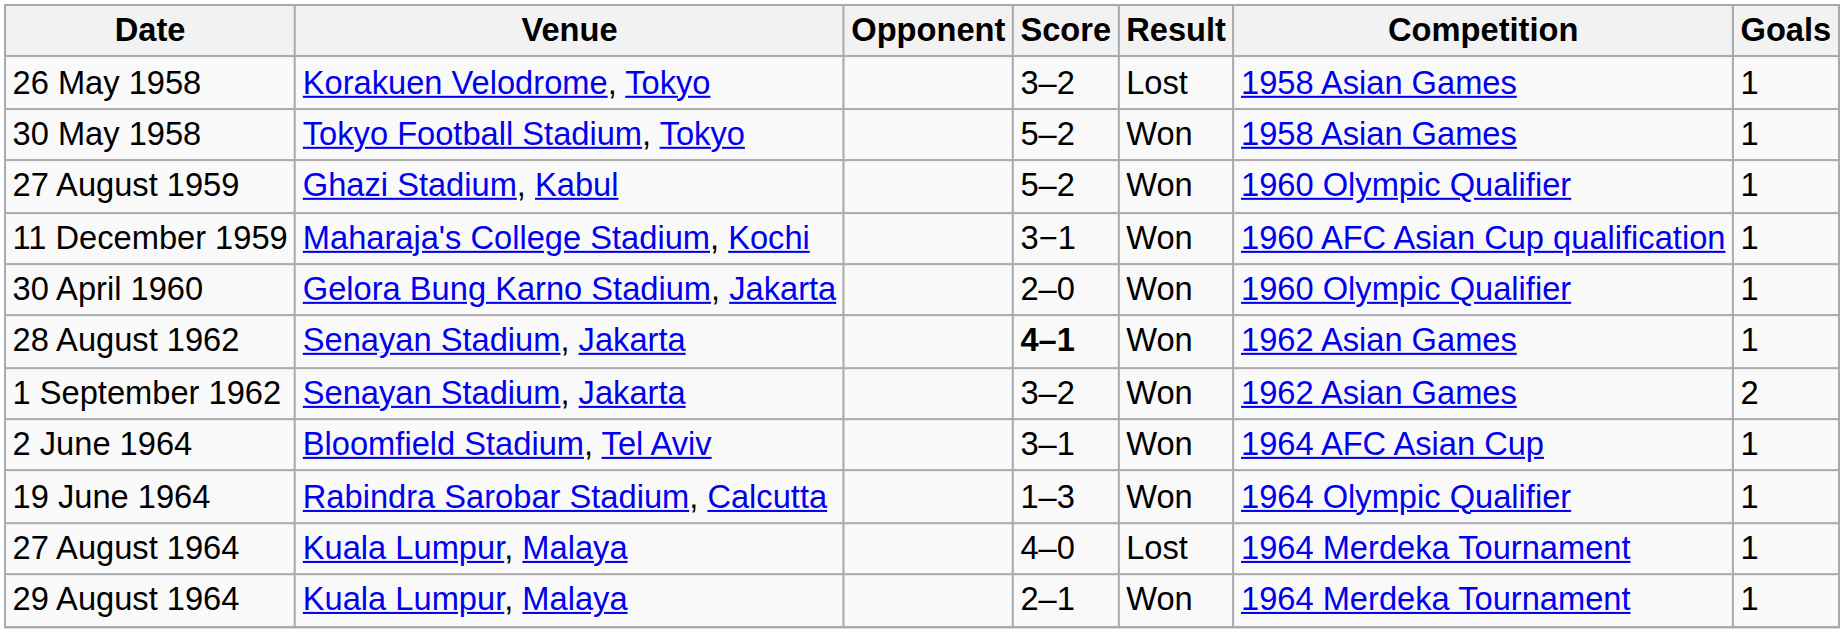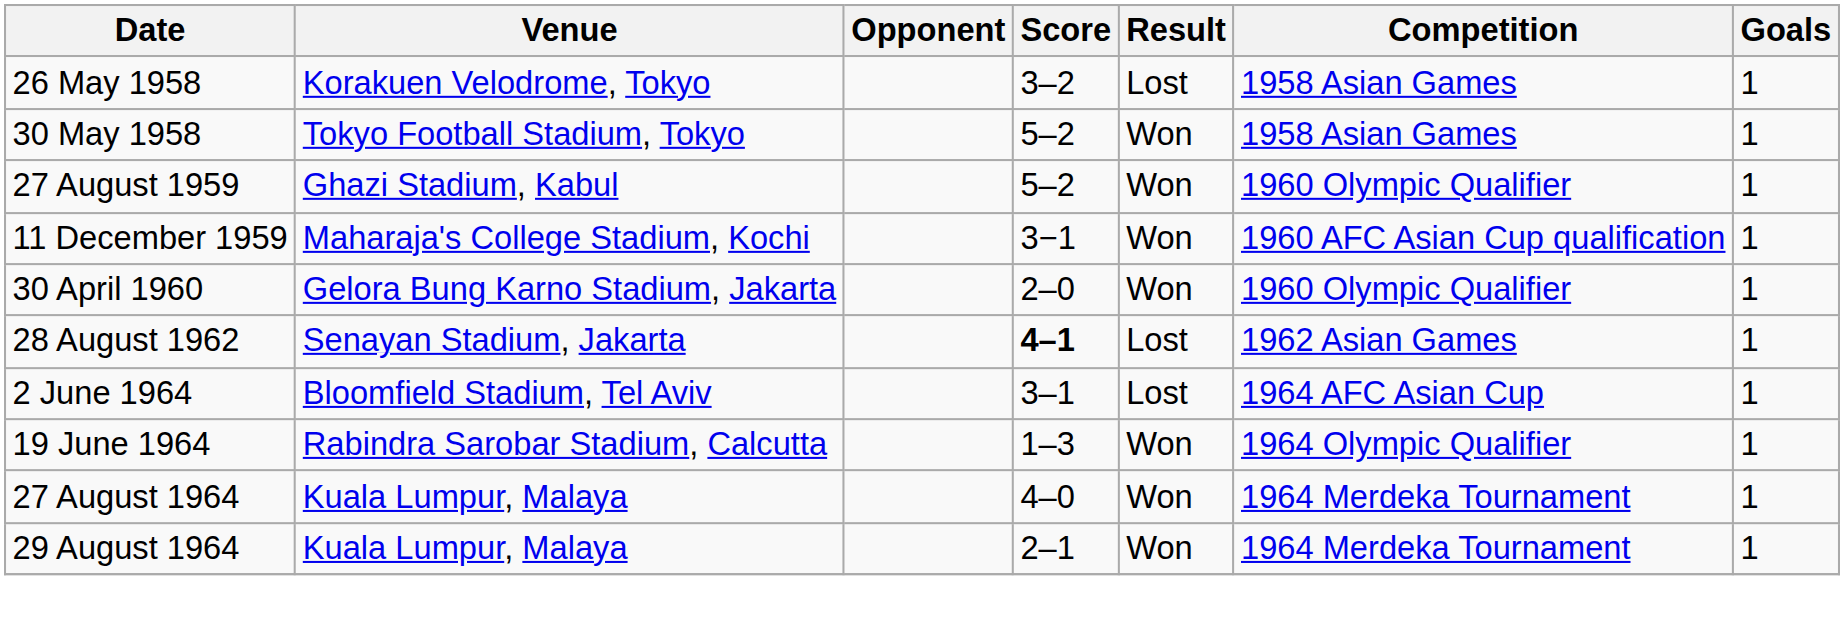 <table class="wikitable collapsible">
 <tr>
 <th>Date</th>
 <th>Venue</th>
 <th>Opponent</th>
 <th>Score</th>
 <th>Result</th>
 <th>Competition</th>
 <th>Goals</th>
 </tr>
 <tr>
 <td>26 May 1958</td>
 <td><a href='#'>Korakuen Velodrome</a>, <a href='#'>Tokyo</a></td>
 <td></td>
 <td>3–2</td>
 <td>Lost</td>
 <td><a href='#'>1958 Asian Games</a></td>
 <td>1</td>
 </tr>
 <tr>
 <td>30 May 1958</td>
 <td><a href='#'>Tokyo Football Stadium</a>, <a href='#'>Tokyo</a></td>
 <td></td>
 <td>5–2</td>
 <td>Won</td>
 <td><a href='#'>1958 Asian Games</a></td>
 <td>1</td>
 </tr>
 <tr>
 <td>27 August 1959</td>
 <td><a href='#'>Ghazi Stadium</a>, <a href='#'>Kabul</a></td>
 <td></td>
 <td>5–2</td>
 <td>Won</td>
 <td><a href='#'>1960 Olympic Qualifier</a></td>
 <td>1</td>
 </tr>
 <tr>
 <td>11 December 1959</td>
 <td><a href='#'>Maharaja's College Stadium</a>, <a href='#'>Kochi</a></td>
 <td></td>
 <td>3−1</td>
 <td>Won</td>
 <td><a href='#'>1960 AFC Asian Cup qualification</a></td>
 <td>1</td>
 </tr>
 <tr>
 <td>30 April 1960</td>
 <td><a href='#'>Gelora Bung Karno Stadium</a>, <a href='#'>Jakarta</a></td>
 <td></td>
 <td>2–0</td>
 <td>Won</td>
 <td><a href='#'>1960 Olympic Qualifier</a></td>
 <td>1</td>
 </tr>
 <tr>
 <td>28 August 1962</td>
 <td><a href='#'>Senayan Stadium</a>, <a href='#'>Jakarta</a></td>
 <td></td>
 <td><strong>4–1</strong></td>
-<td>Won</td>
+<td>Lost</td>
 <td><a href='#'>1962 Asian Games</a></td>
 <td>1</td>
-</tr>
-<tr>
-<td>1 September 1962</td>
-<td><a href='#'>Senayan Stadium</a>, <a href='#'>Jakarta</a></td>
-<td></td>
-<td>3–2</td>
-<td>Won</td>
-<td><a href='#'>1962 Asian Games</a></td>
-<td>2</td>
 </tr>
 <tr>
 <td>2 June 1964</td>
 <td><a href='#'>Bloomfield Stadium</a>, <a href='#'>Tel Aviv</a></td>
 <td></td>
 <td>3–1</td>
-<td>Won</td>
+<td>Lost</td>
 <td><a href='#'>1964 AFC Asian Cup</a></td>
 <td>1</td>
 </tr>
 <tr>
 <td>19 June 1964</td>
 <td><a href='#'>Rabindra Sarobar Stadium</a>, <a href='#'>Calcutta</a></td>
 <td></td>
 <td>1–3</td>
 <td>Won</td>
 <td><a href='#'>1964 Olympic Qualifier</a></td>
 <td>1</td>
 </tr>
 <tr>
 <td>27 August 1964</td>
 <td><a href='#'>Kuala Lumpur</a>, <a href='#'>Malaya</a></td>
 <td></td>
 <td>4–0</td>
-<td>Lost</td>
+<td>Won</td>
 <td><a href='#'>1964 Merdeka Tournament</a></td>
 <td>1</td>
 </tr>
 <tr>
 <td>29 August 1964</td>
 <td><a href='#'>Kuala Lumpur</a>, <a href='#'>Malaya</a></td>
 <td></td>
 <td>2–1</td>
 <td>Won</td>
 <td><a href='#'>1964 Merdeka Tournament</a></td>
 <td>1</td>
 </tr>
 <tr>
 </tr>
 </table>
